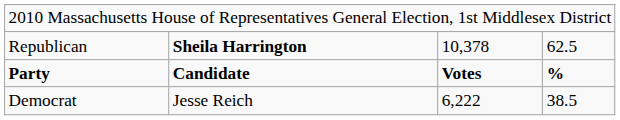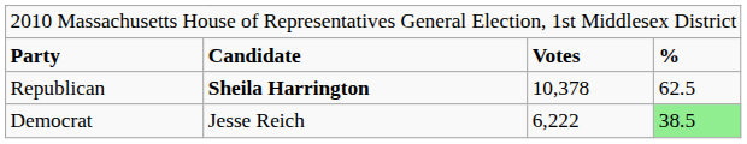 <table class="wikitable">
 <tr>
 <td ! colspan="4">2010 Massachusetts House of Representatives General Election, 1st Middlesex District</td>
+</tr>
+<tr>
+<td><strong>Party</strong></td>
+<td><strong>Candidate</strong></td>
+<td><strong>Votes</strong></td>
+<td><strong>%</strong></td>
 </tr>
 <tr>
 <td>Republican</td>
 <td><strong>Sheila Harrington</strong></td>
 <td>10,378</td>
 <td>62.5</td>
 </tr>
 <tr>
-<td><strong>Party</strong></td>
-<td><strong>Candidate</strong></td>
-<td><strong>Votes</strong></td>
-<td><strong>%</strong></td>
-</tr>
-<tr>
 <td>Democrat</td>
 <td>Jesse Reich</td>
 <td>6,222</td>
-<td>38.5</td>
+<td style="background: lightgreen;">38.5</td>
 </tr>
 </table>
